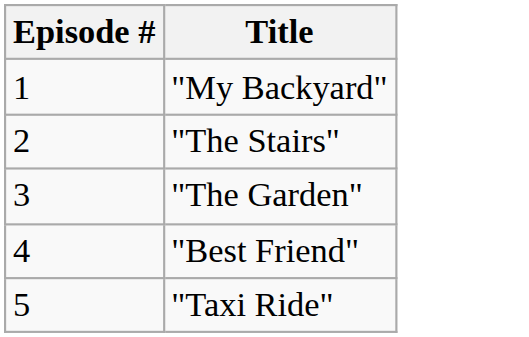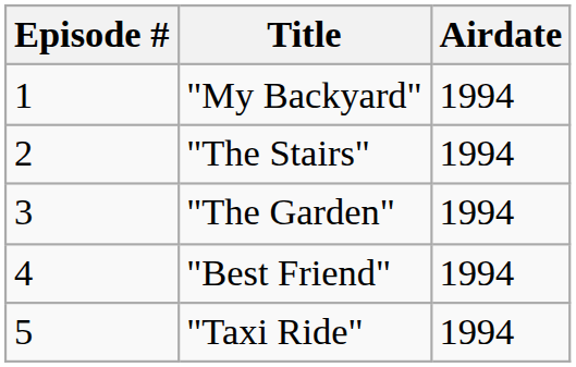 <table class="wikitable">
 <tr>
 <th>Episode #</th>
 <th>Title</th>
+<th>Airdate</th>
 </tr>
 <tr>
 <td>1</td>
 <td>"My Backyard"</td>
+<td>1994</td>
 </tr>
 <tr>
 <td>2</td>
 <td>"The Stairs"</td>
+<td>1994</td>
 </tr>
 <tr>
 <td>3</td>
 <td>"The Garden"</td>
+<td>1994</td>
 </tr>
 <tr>
 <td>4</td>
 <td>"Best Friend"</td>
+<td>1994</td>
 </tr>
 <tr>
 <td>5</td>
 <td>"Taxi Ride"</td>
+<td>1994</td>
 </tr>
 </table>
